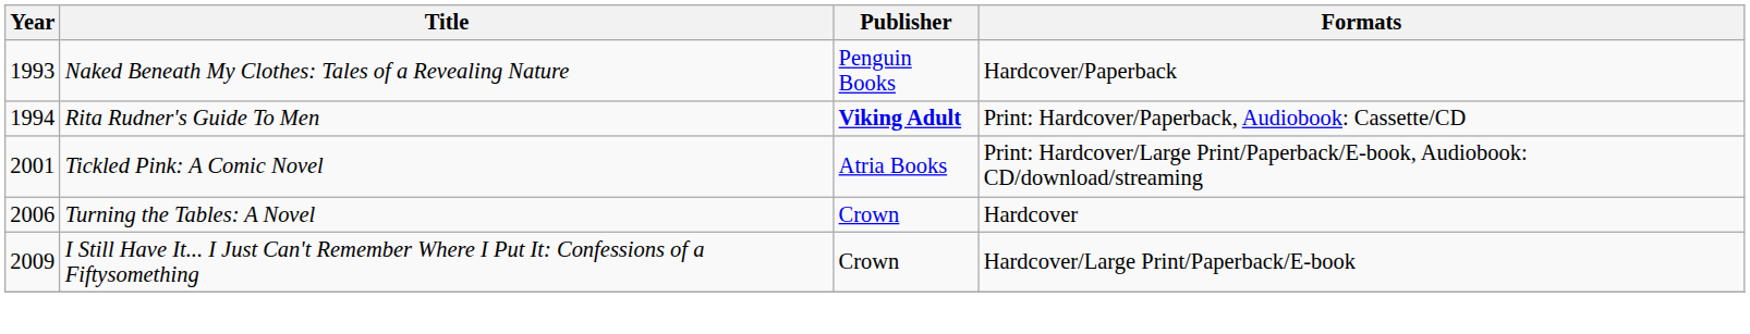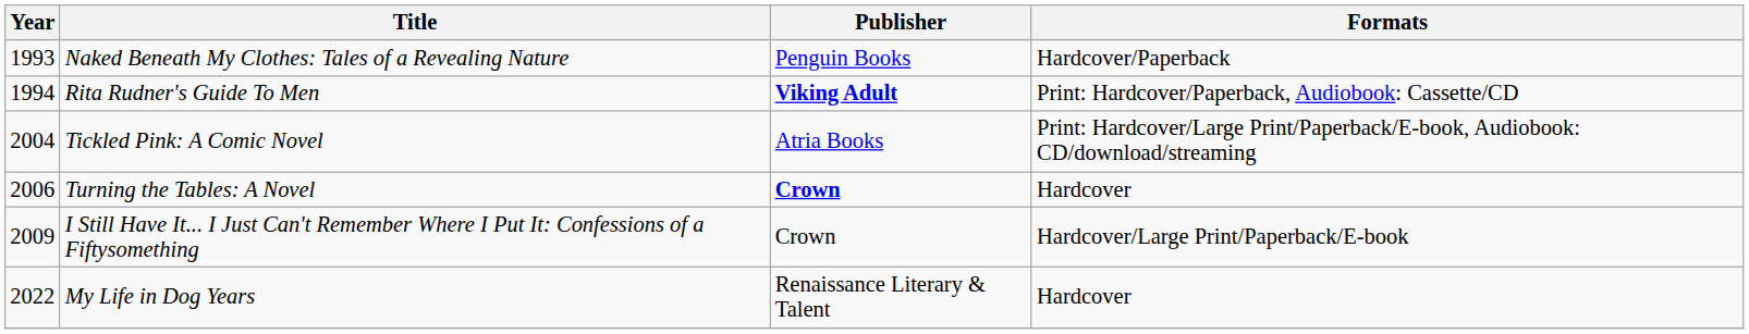 <table class="wikitable sortable">
 <tr>
 <th>Year</th>
 <th>Title</th>
 <th>Publisher</th>
 <th>Formats</th>
 </tr>
 <tr>
 <td>1993</td>
 <td><em>Naked Beneath My Clothes: Tales of a Revealing Nature</em></td>
 <td><a href='#'>Penguin Books</a></td>
 <td>Hardcover/Paperback</td>
 </tr>
 <tr>
 <td>1994</td>
 <td><em>Rita Rudner's Guide To Men</em></td>
 <td><strong><a href='#'>Viking Adult</a></strong></td>
 <td>Print: Hardcover/Paperback, <a href='#'>Audiobook</a>: Cassette/CD</td>
 </tr>
 <tr>
-<td>2001</td>
+<td>2004</td>
 <td><em>Tickled Pink: A Comic Novel</em></td>
 <td><a href='#'>Atria Books</a></td>
 <td>Print: Hardcover/Large Print/Paperback/E-book, Audiobook: CD/download/streaming</td>
 </tr>
 <tr>
 <td>2006</td>
 <td><em>Turning the Tables: A Novel</em></td>
-<td><a href='#'>Crown</a></td>
+<td><strong><a href='#'>Crown</a></strong></td>
 <td>Hardcover</td>
 </tr>
 <tr>
 <td>2009</td>
 <td><em>I Still Have It... I Just Can't Remember Where I Put It: Confessions of a Fiftysomething</em></td>
 <td>Crown</td>
 <td>Hardcover/Large Print/Paperback/E-book</td>
 </tr>
 <tr>
+<td>2022</td>
+<td><em>My Life in Dog Years</em></td>
+<td>Renaissance Literary & Talent</td>
+<td>Hardcover</td>
+</tr>
+<tr>
 </tr>
 </table>
